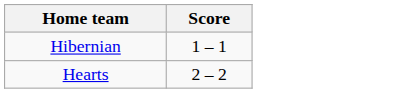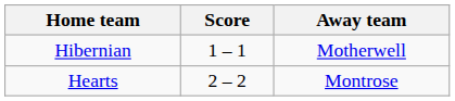 <table class="wikitable" style="text-align: center">
 <tr>
 <th width=140>Home team</th>
 <th width=70>Score</th>
+<th width=140>Away team</th>
 </tr>
 <tr>
 <td><a href='#'>Hibernian</a></td>
 <td>1 – 1</td>
+<td><a href='#'>Motherwell</a></td>
 </tr>
 <tr>
 <td><a href='#'>Hearts</a></td>
 <td>2 – 2</td>
+<td><a href='#'>Montrose</a></td>
 </tr>
 </table>
